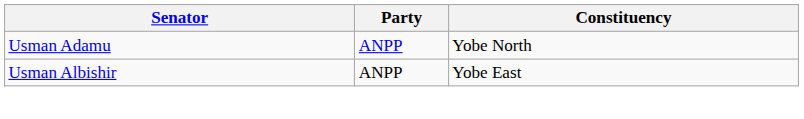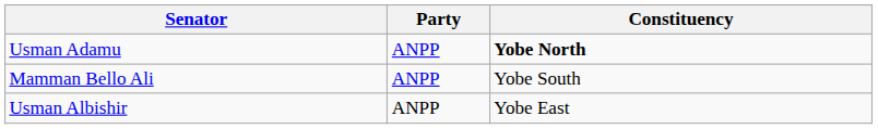 <table class="wikitable">
 <tr>
 <th style="width:20em;"><a href='#'>Senator</a></th>
 <th style="width:5em;">Party</th>
 <th style="width:20em;">Constituency</th>
 </tr>
 <tr>
 <td><a href='#'>Usman Adamu</a></td>
 <td><a href='#'>ANPP</a></td>
-<td>Yobe North</td>
+<td><strong>Yobe North</strong></td>
+</tr>
+<tr>
+<td><a href='#'>Mamman Bello Ali</a></td>
+<td><a href='#'>ANPP</a></td>
+<td>Yobe South</td>
 </tr>
 <tr>
 <td><a href='#'>Usman Albishir</a></td>
 <td>ANPP</td>
 <td>Yobe East</td>
 </tr>
 </table>
